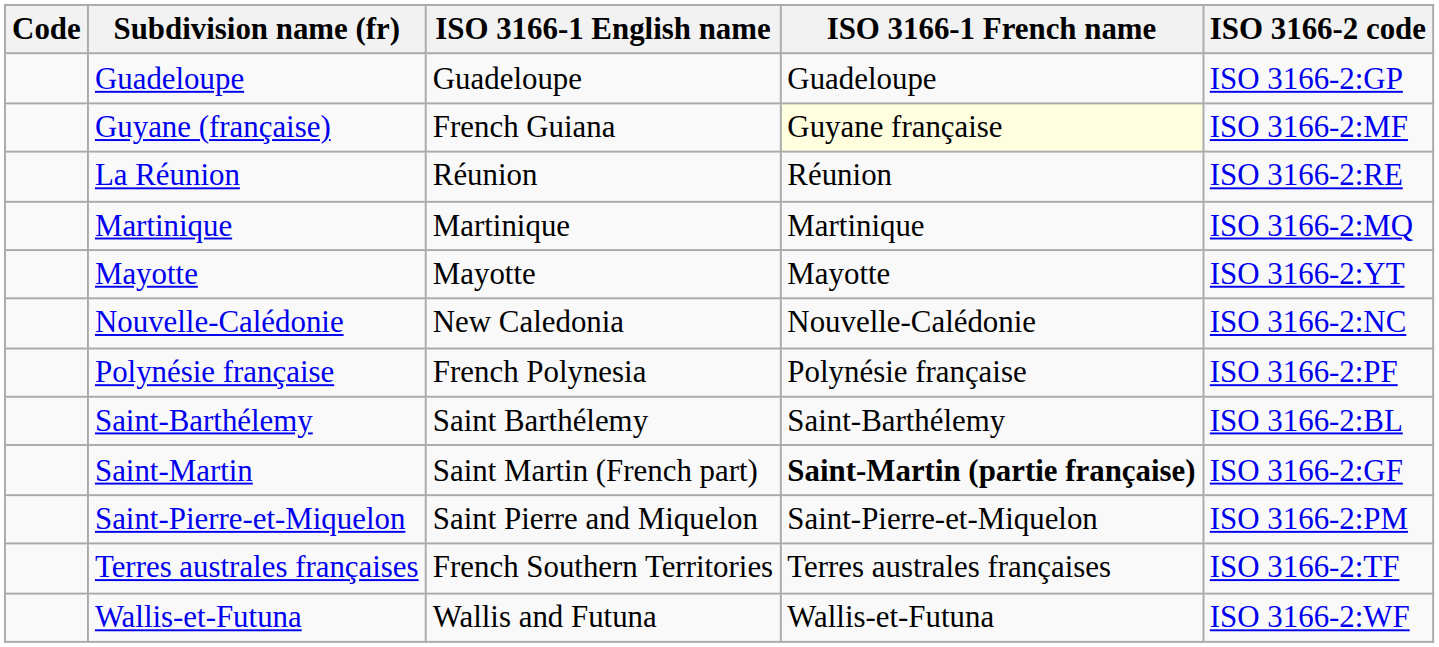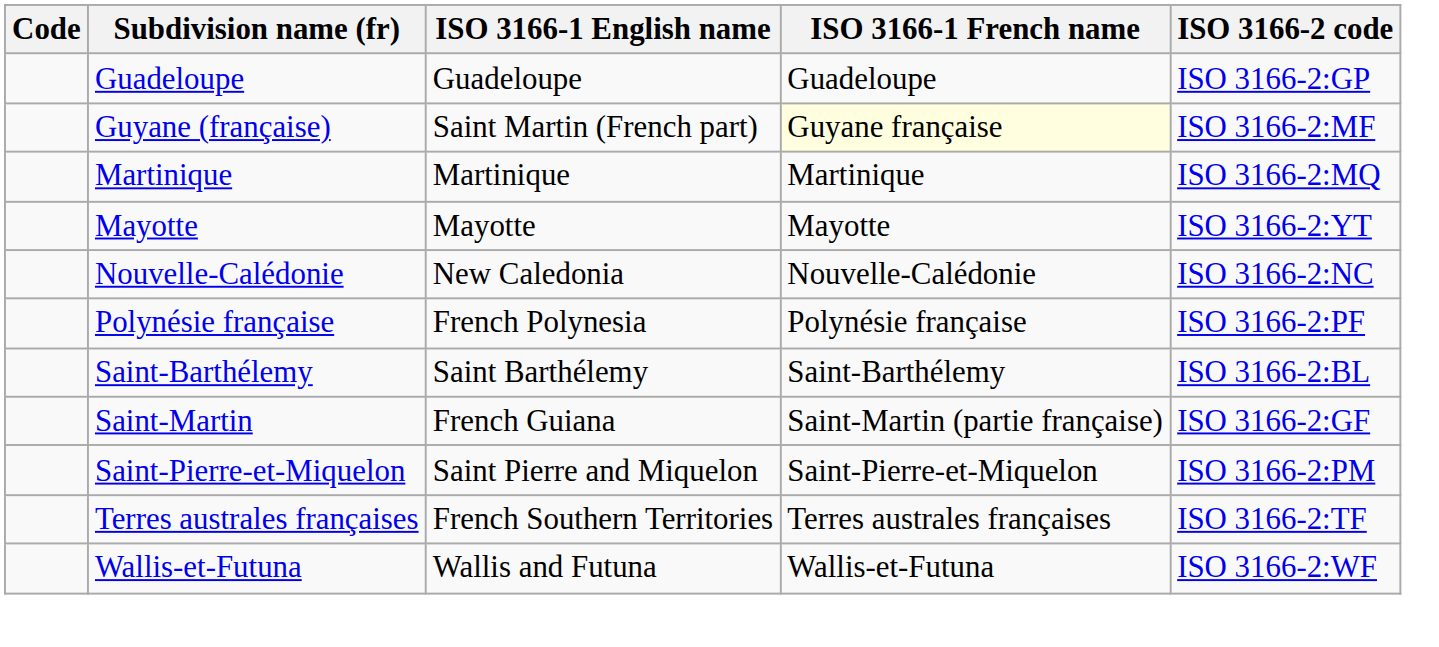 <table class="wikitable sortable">
 <tr>
 <th>Code</th>
 <th>Subdivision name (fr)</th>
 <th>ISO 3166-1 English name</th>
 <th>ISO 3166-1 French name</th>
 <th>ISO 3166-2 code</th>
 </tr>
 <tr>
 <td></td>
 <td><a href='#'>Guadeloupe</a></td>
 <td>Guadeloupe</td>
 <td>Guadeloupe</td>
 <td><a href='#'>ISO 3166-2:GP</a></td>
 </tr>
 <tr>
 <td></td>
 <td><a href='#'>Guyane (française)</a></td>
-<td>French Guiana</td>
+<td>Saint Martin (French part)</td>
 <td style="background: lightyellow;">Guyane française</td>
 <td><a href='#'>ISO 3166-2:MF</a></td>
-</tr>
-<tr>
-<td></td>
-<td><a href='#'>La Réunion</a></td>
-<td>Réunion</td>
-<td>Réunion</td>
-<td><a href='#'>ISO 3166-2:RE</a></td>
 </tr>
 <tr>
 <td></td>
 <td><a href='#'>Martinique</a></td>
 <td>Martinique</td>
 <td>Martinique</td>
 <td><a href='#'>ISO 3166-2:MQ</a></td>
 </tr>
 <tr>
 <td></td>
 <td><a href='#'>Mayotte</a></td>
 <td>Mayotte</td>
 <td>Mayotte</td>
 <td><a href='#'>ISO 3166-2:YT</a></td>
 </tr>
 <tr>
 <td></td>
 <td><a href='#'>Nouvelle-Calédonie</a></td>
 <td>New Caledonia</td>
 <td>Nouvelle-Calédonie</td>
 <td><a href='#'>ISO 3166-2:NC</a></td>
 </tr>
 <tr>
 <td></td>
 <td><a href='#'>Polynésie française</a></td>
 <td>French Polynesia</td>
 <td>Polynésie française</td>
 <td><a href='#'>ISO 3166-2:PF</a></td>
 </tr>
 <tr>
 <td></td>
 <td><a href='#'>Saint-Barthélemy</a></td>
 <td>Saint Barthélemy</td>
 <td>Saint-Barthélemy</td>
 <td><a href='#'>ISO 3166-2:BL</a></td>
 </tr>
 <tr>
 <td></td>
 <td><a href='#'>Saint-Martin</a></td>
-<td>Saint Martin (French part)</td>
-<td><strong>Saint-Martin (partie française)</strong></td>
+<td>French Guiana</td>
+<td>Saint-Martin (partie française)</td>
 <td><a href='#'>ISO 3166-2:GF</a></td>
 </tr>
 <tr>
 <td></td>
 <td><a href='#'>Saint-Pierre-et-Miquelon</a></td>
 <td>Saint Pierre and Miquelon</td>
 <td>Saint-Pierre-et-Miquelon</td>
 <td><a href='#'>ISO 3166-2:PM</a></td>
 </tr>
 <tr>
 <td></td>
 <td><a href='#'>Terres australes françaises</a></td>
 <td>French Southern Territories</td>
 <td>Terres australes françaises</td>
 <td><a href='#'>ISO 3166-2:TF</a></td>
 </tr>
 <tr>
 <td></td>
 <td><a href='#'>Wallis-et-Futuna</a></td>
 <td>Wallis and Futuna</td>
 <td>Wallis-et-Futuna</td>
 <td><a href='#'>ISO 3166-2:WF</a></td>
 </tr>
 </table>
